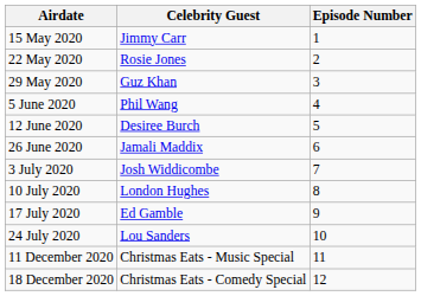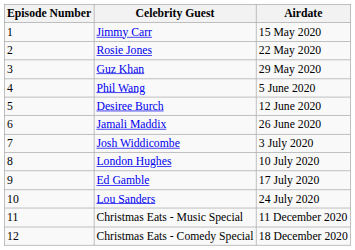 <table class="wikitable">
 <tr>
+<th>Episode Number</th>
+<th>Celebrity Guest</th>
 <th>Airdate</th>
-<th>Celebrity Guest</th>
-<th>Episode Number</th>
 </tr>
 <tr>
+<td>1</td>
+<td><a href='#'>Jimmy Carr</a></td>
 <td>15 May 2020</td>
-<td><a href='#'>Jimmy Carr</a></td>
-<td>1</td>
 </tr>
 <tr>
+<td>2</td>
+<td><a href='#'>Rosie Jones</a></td>
 <td>22 May 2020</td>
-<td><a href='#'>Rosie Jones</a></td>
-<td>2</td>
 </tr>
 <tr>
+<td>3</td>
+<td><a href='#'>Guz Khan</a></td>
 <td>29 May 2020</td>
-<td><a href='#'>Guz Khan</a></td>
-<td>3</td>
 </tr>
 <tr>
+<td>4</td>
+<td><a href='#'>Phil Wang</a></td>
 <td>5 June 2020</td>
-<td><a href='#'>Phil Wang</a></td>
-<td>4</td>
 </tr>
 <tr>
+<td>5</td>
+<td><a href='#'>Desiree Burch</a></td>
 <td>12 June 2020</td>
-<td><a href='#'>Desiree Burch</a></td>
-<td>5</td>
 </tr>
 <tr>
+<td>6</td>
+<td><a href='#'>Jamali Maddix</a></td>
 <td>26 June 2020</td>
-<td><a href='#'>Jamali Maddix</a></td>
-<td>6</td>
 </tr>
 <tr>
+<td>7</td>
+<td><a href='#'>Josh Widdicombe</a></td>
 <td>3 July 2020</td>
-<td><a href='#'>Josh Widdicombe</a></td>
-<td>7</td>
 </tr>
 <tr>
+<td>8</td>
+<td><a href='#'>London Hughes</a></td>
 <td>10 July 2020</td>
-<td><a href='#'>London Hughes</a></td>
-<td>8</td>
 </tr>
 <tr>
+<td>9</td>
+<td><a href='#'>Ed Gamble</a></td>
 <td>17 July 2020</td>
-<td><a href='#'>Ed Gamble</a></td>
-<td>9</td>
 </tr>
 <tr>
+<td>10</td>
+<td><a href='#'>Lou Sanders</a></td>
 <td>24 July 2020</td>
-<td><a href='#'>Lou Sanders</a></td>
-<td>10</td>
 </tr>
 <tr>
+<td>11</td>
+<td>Christmas Eats - Music Special</td>
 <td>11 December 2020</td>
-<td>Christmas Eats - Music Special</td>
-<td>11</td>
 </tr>
 <tr>
+<td>12</td>
+<td>Christmas Eats - Comedy Special</td>
 <td>18 December 2020</td>
-<td>Christmas Eats - Comedy Special</td>
-<td>12</td>
 </tr>
 </table>
